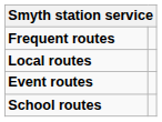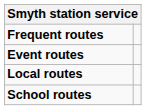 <table class="wikitable">
 <tr>
 <th colspan="2">Smyth station service</th>
 </tr>
 <tr>
 <td><strong>Frequent routes</strong></td>
 <td>   </td>
 </tr>
 <tr>
+<td><strong>Event routes</strong></td>
+<td></td>
+</tr>
+<tr>
 <td><strong>Local routes</strong></td>
 <td> </td>
-</tr>
-<tr>
-<td><strong>Event routes</strong></td>
-<td></td>
 </tr>
 <tr>
 <td><strong>School routes</strong></td>
 <td>   </td>
 </tr>
 </table>
